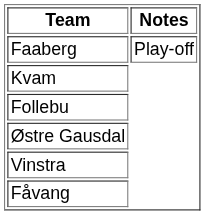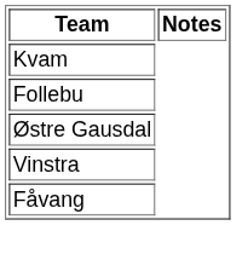 <table border="1" cellpadding="2">
 <tr>
 <th>Team</th>
 <th>Notes</th>
-</tr>
-<tr>
-<td>Faaberg</td>
-<td>Play-off</td>
 </tr>
 <tr>
 <td>Kvam</td>
 </tr>
 <tr>
 <td>Follebu</td>
 </tr>
 <tr>
 <td>Østre Gausdal</td>
 </tr>
 <tr>
 <td>Vinstra</td>
 </tr>
 <tr>
 <td>Fåvang</td>
 </tr>
 </table>
